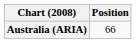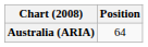 <table class="wikitable plainrowheaders" style="text-align:center">
 <tr>
 <th scope="col">Chart (2008)</th>
 <th scope="col">Position</th>
 </tr>
 <tr>
 <th scope="row">Australia (ARIA)</th>
-<td>66</td>
+<td>64</td>
 </tr>
 </table>
